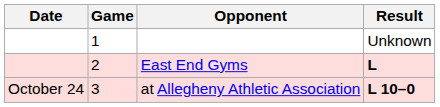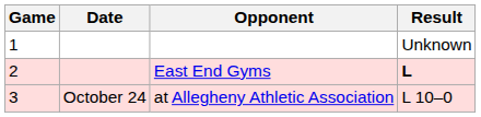 <table class="wikitable">
 <tr>
+<th>Game</th>
 <th>Date</th>
-<th>Game</th>
 <th>Opponent</th>
 <th>Result</th>
 </tr>
 <tr style="background: white;">
+<td>1</td>
 <td></td>
-<td>1</td>
 <td></td>
 <td>Unknown</td>
 </tr>
 <tr style="background: #ffdddd;">
+<td>2</td>
 <td></td>
-<td>2</td>
 <td><a href='#'>East End Gyms</a></td>
 <td><strong>L</strong></td>
 </tr>
 <tr style="background: #ffdddd;">
+<td>3</td>
 <td>October 24</td>
-<td>3</td>
 <td>at <a href='#'>Allegheny Athletic Association</a></td>
-<td><strong>L 10–0</strong></td>
+<td>L 10–0</td>
 </tr>
 </table>
